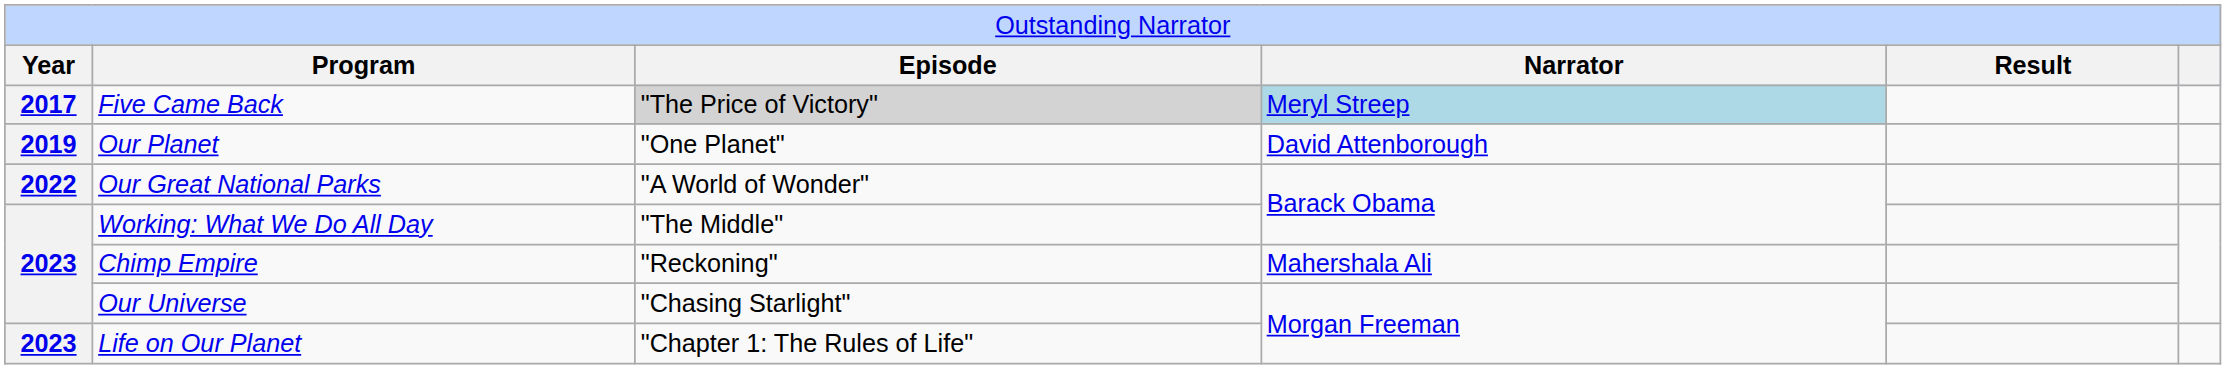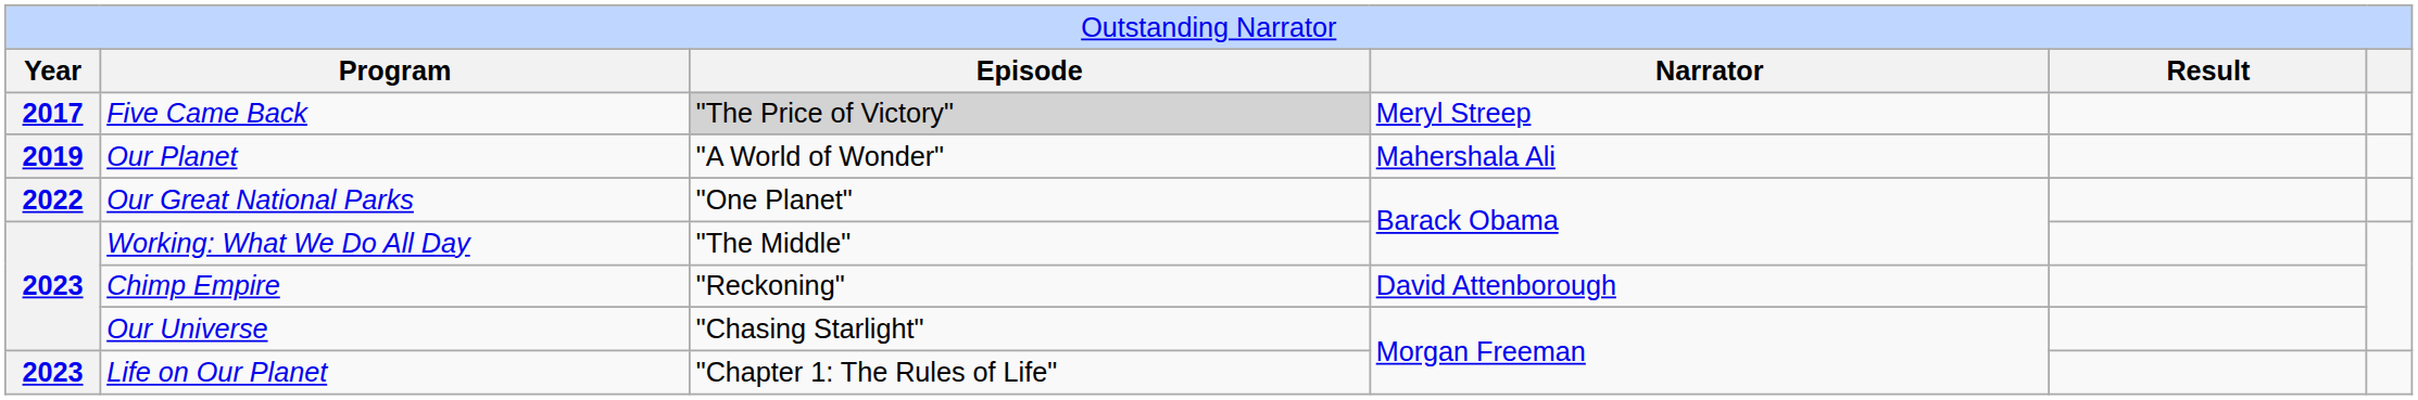 <table class="wikitable plainrowheaders" style="font-size: 90%" width=80%>
 <tr ---- bgcolor="#bfd7ff">
 <td colspan=6 align=center><a href='#'>Outstanding Narrator</a></td>
 </tr>
 <tr ---- bgcolor="#bfd7ff">
 <th scope="col" style="width:1%;">Year</th>
 <th scope="col" style="width:13%;">Program</th>
 <th scope="col" style="width:15%;">Episode</th>
 <th scope="col" style="width:15%;">Narrator</th>
 <th scope="col" style="width:7%;">Result</th>
 <th scope="col" style="width:1%;"></th>
 </tr>
 <tr>
 <th scope=row><a href='#'>2017</a></th>
 <td><em><a href='#'>Five Came Back</a></em></td>
 <td style="background: lightgrey;">"The Price of Victory"</td>
-<td style="background: lightblue;"><a href='#'>Meryl Streep</a></td>
+<td><a href='#'>Meryl Streep</a></td>
 <td></td>
 <td></td>
 </tr>
 <tr>
 <th scope=row><a href='#'>2019</a></th>
 <td><em><a href='#'>Our Planet</a></em></td>
-<td>"One Planet"</td>
-<td><a href='#'>David Attenborough</a></td>
+<td>"A World of Wonder"</td>
+<td><a href='#'>Mahershala Ali</a></td>
 <td></td>
 <td></td>
 </tr>
 <tr>
 <th scope=row><a href='#'>2022</a></th>
 <td><em><a href='#'>Our Great National Parks</a></em></td>
-<td>"A World of Wonder"</td>
+<td>"One Planet"</td>
 <td rowspan="2"><a href='#'>Barack Obama</a></td>
 <td></td>
 <td></td>
 </tr>
 <tr>
 <th scope=row rowspan="3"><a href='#'>2023</a></th>
 <td><em><a href='#'>Working: What We Do All Day</a></em></td>
 <td>"The Middle"</td>
 <td></td>
 <td rowspan="3"></td>
 </tr>
 <tr>
 <td><em><a href='#'>Chimp Empire</a></em></td>
 <td>"Reckoning"</td>
-<td><a href='#'>Mahershala Ali</a></td>
+<td><a href='#'>David Attenborough</a></td>
 <td></td>
 </tr>
 <tr>
 <td><em><a href='#'>Our Universe</a></em></td>
 <td>"Chasing Starlight"</td>
 <td rowspan="2"><a href='#'>Morgan Freeman</a></td>
 <td></td>
 </tr>
 <tr>
 <th scope=row><a href='#'>2023</a></th>
 <td><em><a href='#'>Life on Our Planet</a></em></td>
 <td>"Chapter 1: The Rules of Life"</td>
 <td></td>
 <td></td>
 </tr>
 </table>
